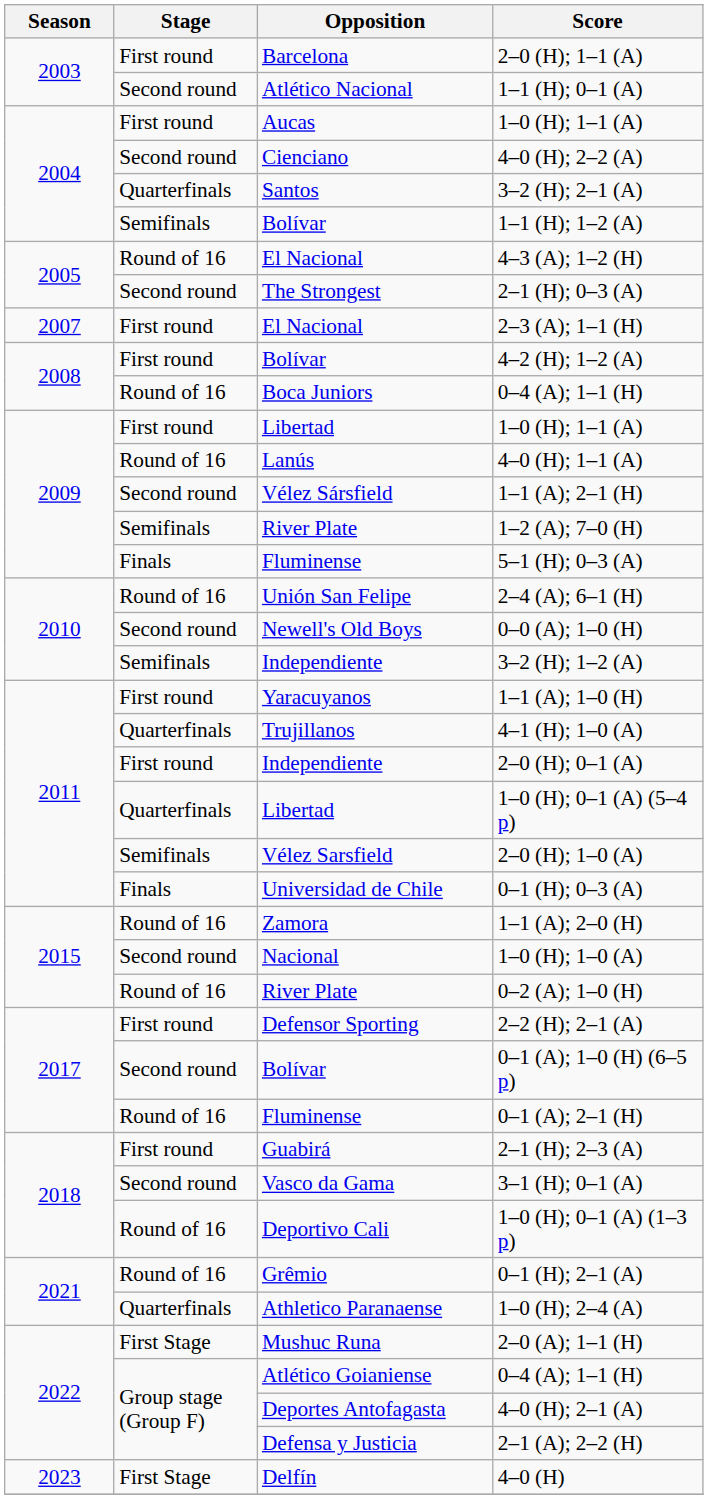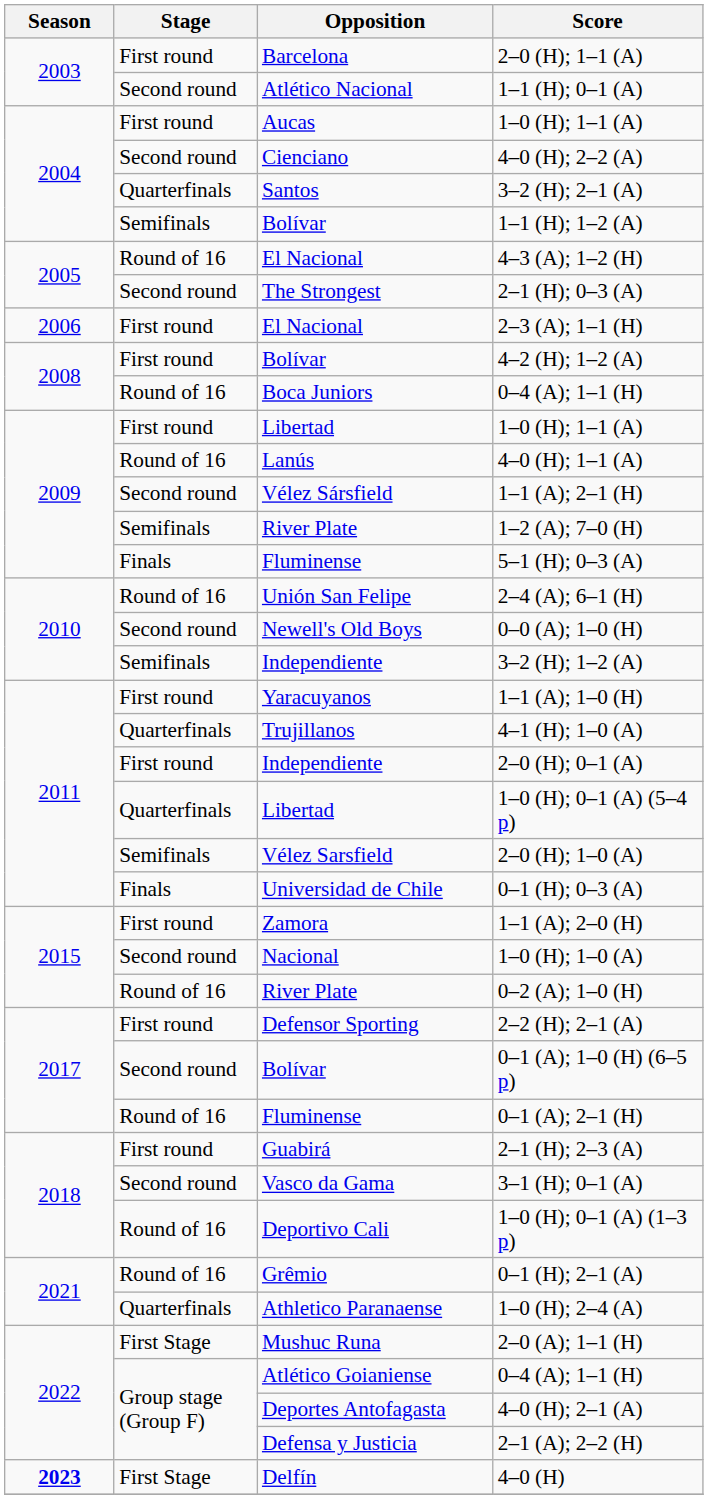 <table class="wikitable">
 <tr>
 <th width=75>Season</th>
 <th width=100>Stage</th>
 <th width=170>Opposition</th>
 <th width=150>Score</th>
 </tr>
 <tr>
 <td align=center rowspan=2><a href='#'>2003</a></td>
 <td>First round</td>
 <td> <a href='#'>Barcelona</a></td>
 <td>2–0 (H); 1–1 (A)</td>
 </tr>
 <tr>
 <td>Second round</td>
 <td> <a href='#'>Atlético Nacional</a></td>
 <td>1–1 (H); 0–1 (A)</td>
 </tr>
 <tr>
 <td align=center rowspan=4><a href='#'>2004</a></td>
 <td>First round</td>
 <td> <a href='#'>Aucas</a></td>
 <td>1–0 (H); 1–1 (A)</td>
 </tr>
 <tr>
 <td>Second round</td>
 <td> <a href='#'>Cienciano</a></td>
 <td>4–0 (H); 2–2 (A)</td>
 </tr>
 <tr>
 <td>Quarterfinals</td>
 <td> <a href='#'>Santos</a></td>
 <td>3–2 (H); 2–1 (A)</td>
 </tr>
 <tr>
 <td>Semifinals</td>
 <td> <a href='#'>Bolívar</a></td>
 <td>1–1 (H); 1–2 (A)</td>
 </tr>
 <tr>
 <td align=center rowspan=2><a href='#'>2005</a></td>
 <td>Round of 16</td>
 <td> <a href='#'>El Nacional</a></td>
 <td>4–3 (A); 1–2 (H)</td>
 </tr>
 <tr>
 <td>Second round</td>
 <td> <a href='#'>The Strongest</a></td>
 <td>2–1 (H); 0–3 (A)</td>
 </tr>
 <tr>
-<td align=center><a href='#'>2007</a></td>
+<td align=center><a href='#'>2006</a></td>
 <td>First round</td>
 <td> <a href='#'>El Nacional</a></td>
 <td>2–3 (A); 1–1 (H)</td>
 </tr>
 <tr>
 <td align=center rowspan=2><a href='#'>2008</a></td>
 <td>First round</td>
 <td> <a href='#'>Bolívar</a></td>
 <td>4–2 (H); 1–2 (A)</td>
 </tr>
 <tr>
 <td>Round of 16</td>
 <td> <a href='#'>Boca Juniors</a></td>
 <td>0–4 (A); 1–1 (H)</td>
 </tr>
 <tr>
 <td align=center rowspan=5><a href='#'>2009</a></td>
 <td>First round</td>
 <td> <a href='#'>Libertad</a></td>
 <td>1–0 (H); 1–1 (A)</td>
 </tr>
 <tr>
 <td>Round of 16</td>
 <td> <a href='#'>Lanús</a></td>
 <td>4–0 (H); 1–1 (A)</td>
 </tr>
 <tr>
 <td>Second round</td>
 <td> <a href='#'>Vélez Sársfield</a></td>
 <td>1–1 (A); 2–1 (H)</td>
 </tr>
 <tr>
 <td>Semifinals</td>
 <td> <a href='#'>River Plate</a></td>
 <td>1–2 (A); 7–0 (H)</td>
 </tr>
 <tr>
 <td>Finals</td>
 <td> <a href='#'>Fluminense</a></td>
 <td>5–1 (H); 0–3 (A)</td>
 </tr>
 <tr>
 <td align=center rowspan=3><a href='#'>2010</a></td>
 <td>Round of 16</td>
 <td> <a href='#'>Unión San Felipe</a></td>
 <td>2–4 (A); 6–1 (H)</td>
 </tr>
 <tr>
 <td>Second round</td>
 <td> <a href='#'>Newell's Old Boys</a></td>
 <td>0–0 (A); 1–0 (H)</td>
 </tr>
 <tr>
 <td>Semifinals</td>
 <td> <a href='#'>Independiente</a></td>
 <td>3–2 (H); 1–2 (A)</td>
 </tr>
 <tr>
 <td align=center rowspan=6><a href='#'>2011</a></td>
 <td>First round</td>
 <td> <a href='#'>Yaracuyanos</a></td>
 <td>1–1 (A); 1–0 (H)</td>
 </tr>
 <tr>
 <td>Quarterfinals</td>
 <td> <a href='#'>Trujillanos</a></td>
 <td>4–1 (H); 1–0 (A)</td>
 </tr>
 <tr>
 <td>First round</td>
 <td> <a href='#'>Independiente</a></td>
 <td>2–0 (H); 0–1 (A)</td>
 </tr>
 <tr>
 <td>Quarterfinals</td>
 <td> <a href='#'>Libertad</a></td>
 <td>1–0 (H); 0–1 (A) (5–4 <a href='#'>p</a>)</td>
 </tr>
 <tr>
 <td>Semifinals</td>
 <td> <a href='#'>Vélez Sarsfield</a></td>
 <td>2–0 (H); 1–0 (A)</td>
 </tr>
 <tr>
 <td>Finals</td>
 <td> <a href='#'>Universidad de Chile</a></td>
 <td>0–1 (H); 0–3 (A)</td>
 </tr>
 <tr>
 <td align=center rowspan=3><a href='#'>2015</a></td>
-<td>Round of 16</td>
+<td>First round</td>
 <td> <a href='#'>Zamora</a></td>
 <td>1–1 (A); 2–0 (H)</td>
 </tr>
 <tr>
 <td>Second round</td>
 <td> <a href='#'>Nacional</a></td>
 <td>1–0 (H); 1–0 (A)</td>
 </tr>
 <tr>
 <td>Round of 16</td>
 <td> <a href='#'>River Plate</a></td>
 <td>0–2 (A); 1–0 (H)</td>
 </tr>
 <tr>
 <td align=center rowspan=3><a href='#'>2017</a></td>
 <td>First round</td>
 <td> <a href='#'>Defensor Sporting</a></td>
 <td>2–2 (H); 2–1 (A)</td>
 </tr>
 <tr>
 <td>Second round</td>
 <td> <a href='#'>Bolívar</a></td>
 <td>0–1 (A); 1–0 (H) (6–5 <a href='#'>p</a>)</td>
 </tr>
 <tr>
 <td>Round of 16</td>
 <td> <a href='#'>Fluminense</a></td>
 <td>0–1 (A); 2–1 (H)</td>
 </tr>
 <tr>
 <td align=center rowspan=3><a href='#'>2018</a></td>
 <td>First round</td>
 <td> <a href='#'>Guabirá</a></td>
 <td>2–1 (H); 2–3 (A)</td>
 </tr>
 <tr>
 <td>Second round</td>
 <td> <a href='#'>Vasco da Gama</a></td>
 <td>3–1 (H); 0–1 (A)</td>
 </tr>
 <tr>
 <td>Round of 16</td>
 <td> <a href='#'>Deportivo Cali</a></td>
 <td>1–0 (H); 0–1 (A) (1–3 <a href='#'>p</a>)</td>
 </tr>
 <tr>
 <td align=center rowspan=2><a href='#'>2021</a></td>
 <td>Round of 16</td>
 <td> <a href='#'>Grêmio</a></td>
 <td>0–1 (H); 2–1 (A)</td>
 </tr>
 <tr>
 <td>Quarterfinals</td>
 <td> <a href='#'>Athletico Paranaense</a></td>
 <td>1–0 (H); 2–4 (A)</td>
 </tr>
 <tr>
 <td align=center rowspan=4><a href='#'>2022</a></td>
 <td>First Stage</td>
 <td> <a href='#'>Mushuc Runa</a></td>
 <td>2–0 (A); 1–1 (H)</td>
 </tr>
 <tr>
 <td rowspan=3>Group stage<br>(Group F)</td>
 <td> <a href='#'>Atlético Goianiense</a></td>
 <td>0–4 (A); 1–1 (H)</td>
 </tr>
 <tr>
 <td> <a href='#'>Deportes Antofagasta</a></td>
 <td>4–0 (H); 2–1 (A)</td>
 </tr>
 <tr>
 <td> <a href='#'>Defensa y Justicia</a></td>
 <td>2–1 (A); 2–2 (H)</td>
 </tr>
 <tr>
-<td align=center rowspan=1><a href='#'>2023</a></td>
+<td align=center rowspan=1><strong><a href='#'>2023</a></strong></td>
 <td>First Stage</td>
 <td> <a href='#'>Delfín</a></td>
 <td>4–0 (H)</td>
 </tr>
 <tr>
 </tr>
 </table>
